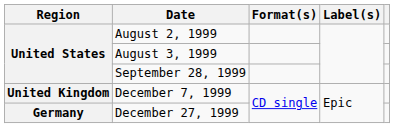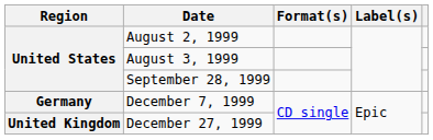 <table class="wikitable plainrowheaders">
 <tr>
 <th scope="col">Region</th>
 <th scope="col">Date</th>
 <th scope="col">Format(s)</th>
 <th scope="col">Label(s)</th>
 <th scope="col"></th>
 </tr>
 <tr>
 <th scope="row" rowspan="3">United States</th>
 <td>August 2, 1999</td>
 <td></td>
 <td rowspan="3"></td>
 <td align="center"></td>
 </tr>
 <tr>
 <td>August 3, 1999</td>
 <td></td>
 <td align="center"></td>
 </tr>
 <tr>
 <td>September 28, 1999</td>
 <td></td>
 <td align="center"></td>
 </tr>
 <tr>
-<th scope="row">United Kingdom</th>
+<th scope="row">Germany</th>
 <td>December 7, 1999</td>
 <td rowspan="2"><a href='#'>CD single</a></td>
 <td rowspan="2">Epic</td>
 <td align="center"></td>
 </tr>
 <tr>
-<th scope="row">Germany</th>
+<th scope="row">United Kingdom</th>
 <td>December 27, 1999</td>
 <td align="center"></td>
 </tr>
 </table>
